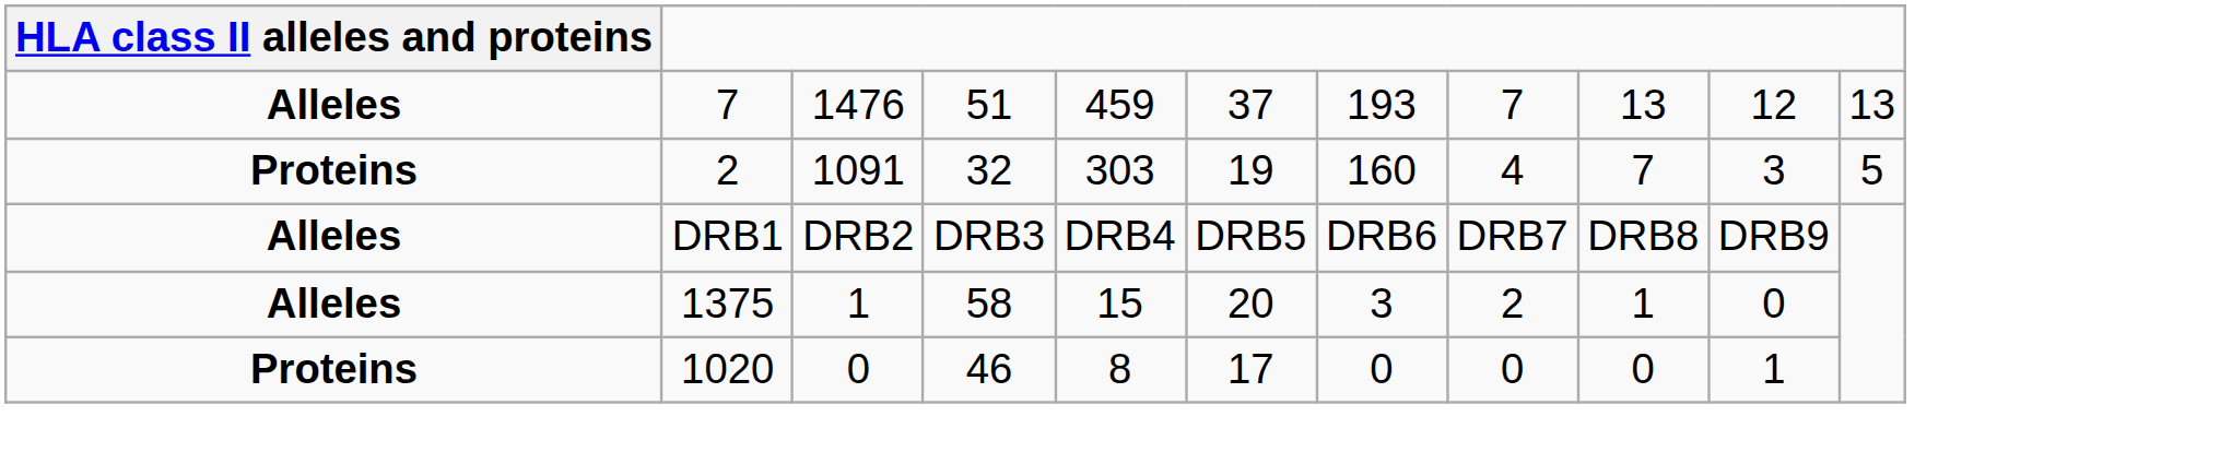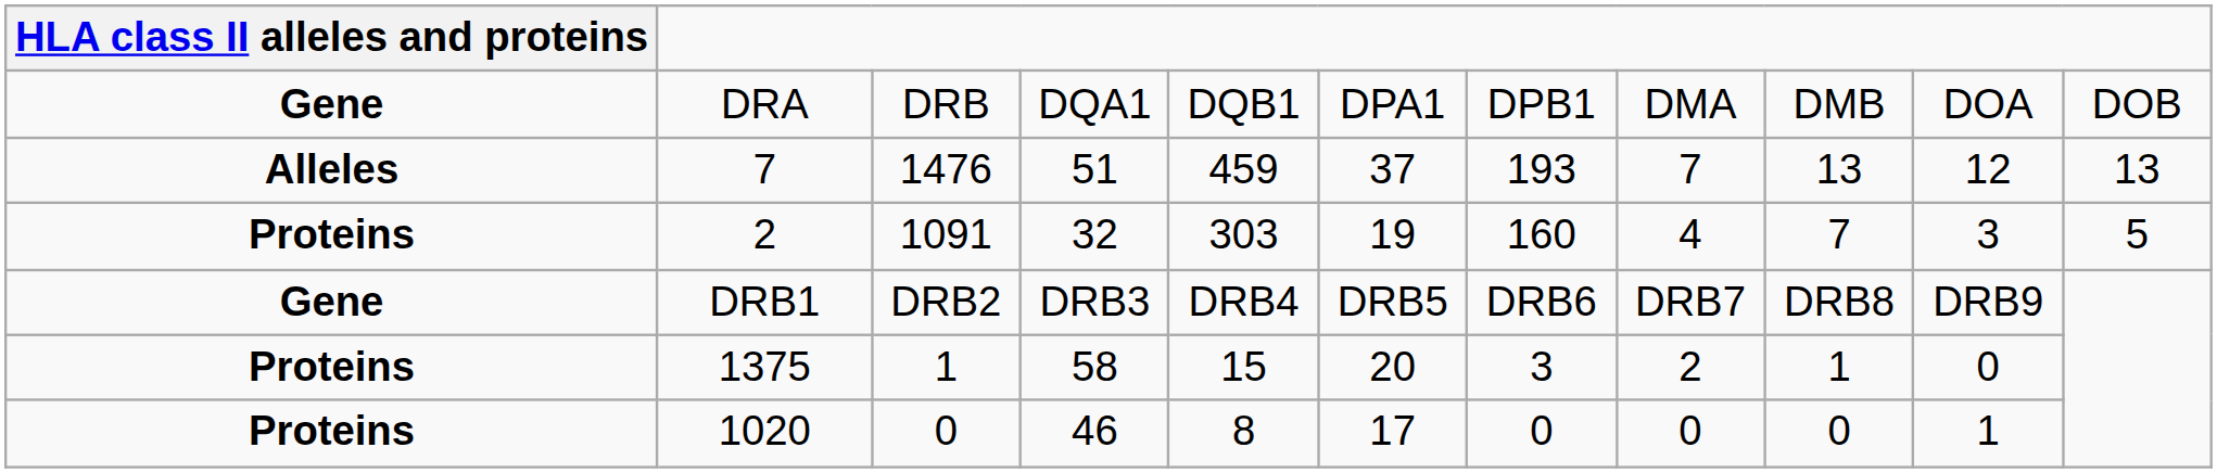 <table class="wikitable collapsible collapsed">
 <tr>
 <th><a href='#'>HLA class II</a> alleles and proteins</th>
+</tr>
+<tr align="center">
+<td><strong>Gene</strong></td>
+<td style="width: 75px;">DRA</td>
+<td style="width: 50px;">DRB</td>
+<td style="width: 50px;">DQA1</td>
+<td style="width: 50px;">DQB1</td>
+<td style="width: 50px;">DPA1</td>
+<td style="width: 50px;">DPB1</td>
+<td style="width: 50px;">DMA</td>
+<td style="width: 50px;">DMB</td>
+<td style="width: 50px;">DOA</td>
+<td style="width: 50px;">DOB</td>
 </tr>
 <tr align="center">
 <td><strong>Alleles</strong></td>
 <td>7</td>
 <td>1476</td>
 <td>51</td>
 <td>459</td>
 <td>37</td>
 <td>193</td>
 <td>7</td>
 <td>13</td>
 <td>12</td>
 <td>13</td>
 </tr>
 <tr align="center">
 <td><strong>Proteins</strong></td>
 <td>2</td>
 <td>1091</td>
 <td>32</td>
 <td>303</td>
 <td>19</td>
 <td>160</td>
 <td>4</td>
 <td>7</td>
 <td>3</td>
 <td>5</td>
 </tr>
 <tr align="center">
-<td><strong>Alleles</strong></td>
+<td><strong>Gene</strong></td>
 <td>DRB1</td>
 <td>DRB2</td>
 <td>DRB3</td>
 <td>DRB4</td>
 <td>DRB5</td>
 <td>DRB6</td>
 <td>DRB7</td>
 <td>DRB8</td>
 <td>DRB9</td>
 </tr>
 <tr align="center">
-<td><strong>Alleles</strong></td>
+<td><strong>Proteins</strong></td>
 <td>1375</td>
 <td>1</td>
 <td>58</td>
 <td>15</td>
 <td>20</td>
 <td>3</td>
 <td>2</td>
 <td>1</td>
 <td>0</td>
 </tr>
 <tr align="center">
 <td><strong>Proteins</strong></td>
 <td>1020</td>
 <td>0</td>
 <td>46</td>
 <td>8</td>
 <td>17</td>
 <td>0</td>
 <td>0</td>
 <td>0</td>
 <td>1</td>
 </tr>
 </table>
